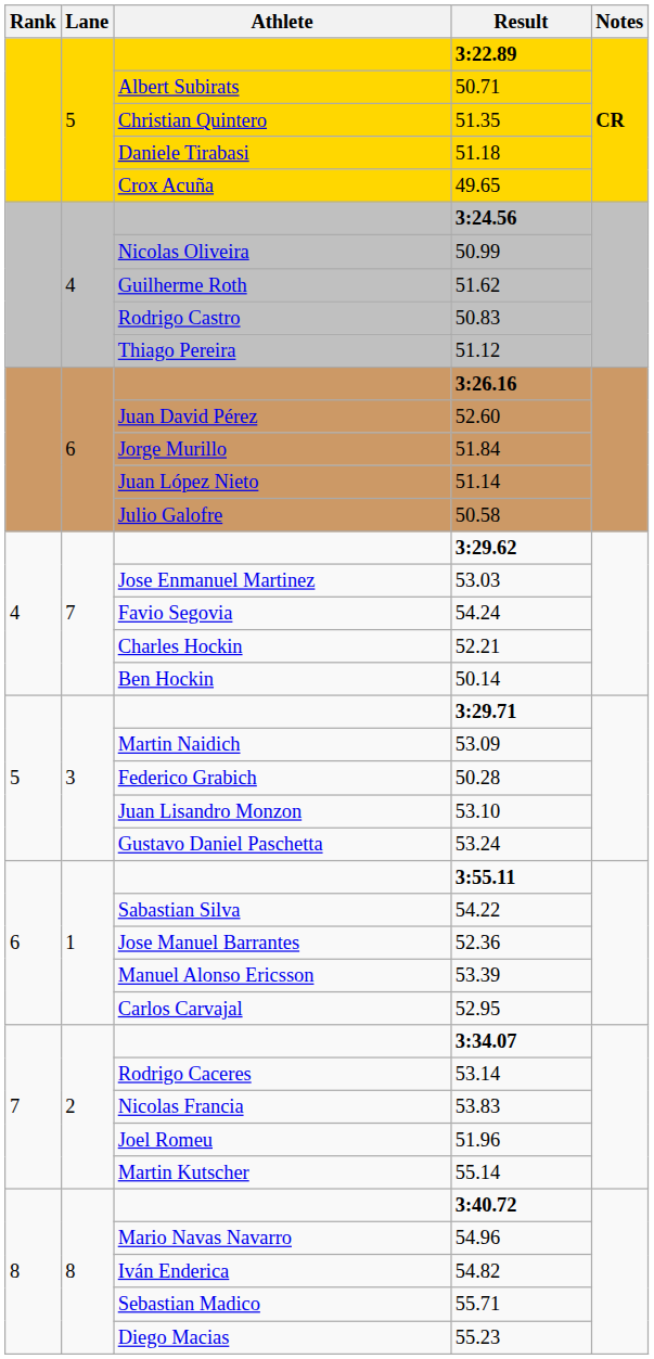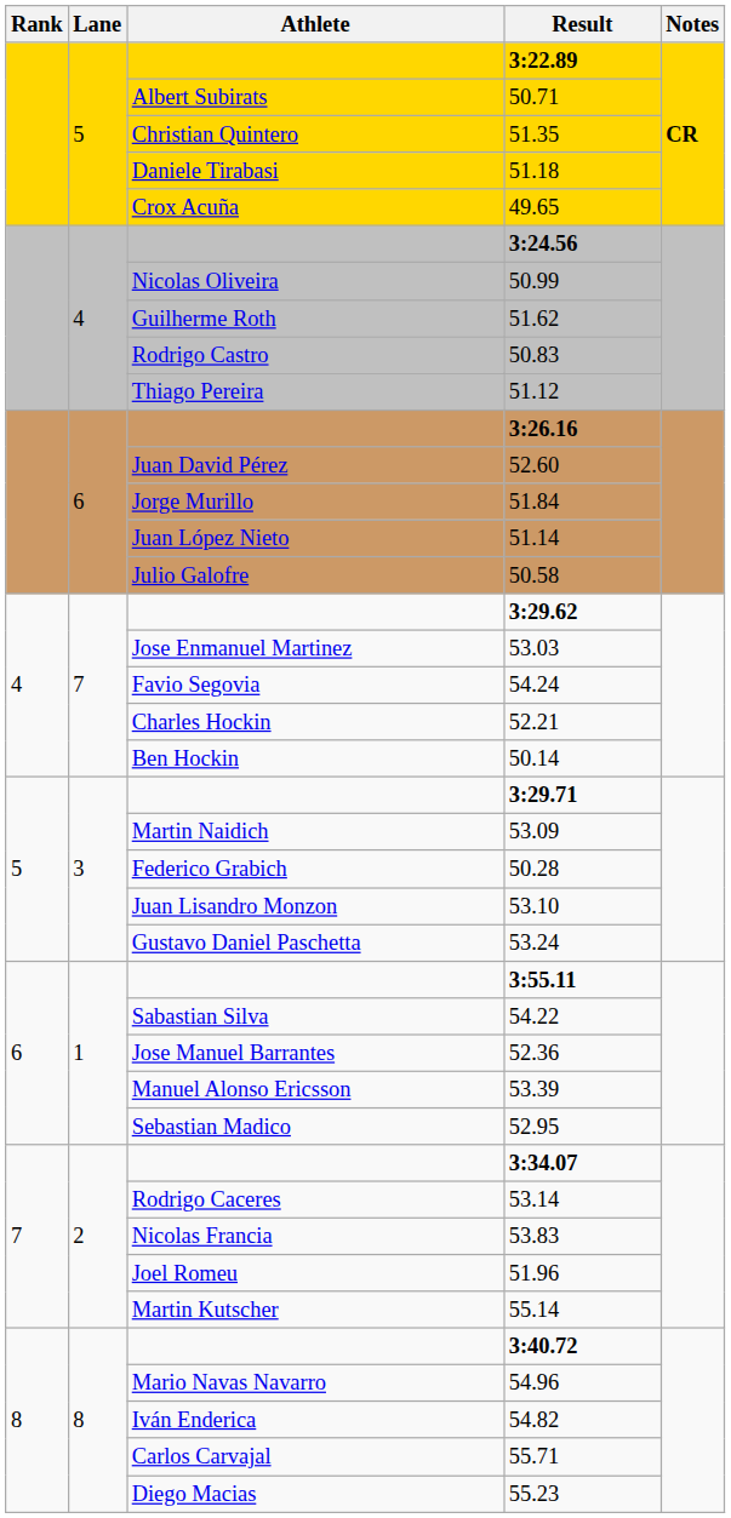 <table class="wikitable" style="font-size:95%" style="width:35em;" style="text-align:center">
 <tr>
 <th>Rank</th>
 <th>Lane</th>
 <th width=250>Athlete</th>
 <th width=100>Result</th>
 <th>Notes</th>
 </tr>
 <tr bgcolor=gold>
 <td rowspan=5></td>
 <td rowspan=5>5</td>
 <td align=left></td>
 <td><strong>3:22.89</strong></td>
 <td rowspan=5><strong>CR</strong></td>
 </tr>
 <tr bgcolor=gold>
 <td align=left><a href='#'>Albert Subirats</a></td>
 <td>50.71</td>
 </tr>
 <tr bgcolor=gold>
 <td align=left><a href='#'>Christian Quintero</a></td>
 <td>51.35</td>
 </tr>
 <tr bgcolor=gold>
 <td align=left><a href='#'>Daniele Tirabasi</a></td>
 <td>51.18</td>
 </tr>
 <tr bgcolor=gold>
 <td align=left><a href='#'>Crox Acuña</a></td>
 <td>49.65</td>
 </tr>
 <tr bgcolor=silver>
 <td rowspan=5></td>
 <td rowspan=5>4</td>
 <td align=left></td>
 <td><strong>3:24.56</strong></td>
 <td rowspan=5></td>
 </tr>
 <tr bgcolor=silver>
 <td align=left><a href='#'>Nicolas Oliveira</a></td>
 <td>50.99</td>
 </tr>
 <tr bgcolor=silver>
 <td align=left><a href='#'>Guilherme Roth</a></td>
 <td>51.62</td>
 </tr>
 <tr bgcolor=silver>
 <td align=left><a href='#'>Rodrigo Castro</a></td>
 <td>50.83</td>
 </tr>
 <tr bgcolor=silver>
 <td align=left><a href='#'>Thiago Pereira</a></td>
 <td>51.12</td>
 </tr>
 <tr bgcolor=cc9966>
 <td rowspan=5></td>
 <td rowspan=5>6</td>
 <td align=left></td>
 <td><strong>3:26.16</strong></td>
 <td rowspan=5></td>
 </tr>
 <tr bgcolor=cc9966>
 <td align=left><a href='#'>Juan David Pérez</a></td>
 <td>52.60</td>
 </tr>
 <tr bgcolor=cc9966>
 <td align=left><a href='#'>Jorge Murillo</a></td>
 <td>51.84</td>
 </tr>
 <tr bgcolor=cc9966>
 <td align=left><a href='#'>Juan López Nieto</a></td>
 <td>51.14</td>
 </tr>
 <tr bgcolor=cc9966>
 <td align=left><a href='#'>Julio Galofre</a></td>
 <td>50.58</td>
 </tr>
 <tr>
 <td rowspan=5>4</td>
 <td rowspan=5>7</td>
 <td align=left></td>
 <td><strong>3:29.62</strong></td>
 <td rowspan=5></td>
 </tr>
 <tr>
 <td align=left><a href='#'>Jose Enmanuel Martinez</a></td>
 <td>53.03</td>
 </tr>
 <tr>
 <td align=left><a href='#'>Favio Segovia</a></td>
 <td>54.24</td>
 </tr>
 <tr>
 <td align=left><a href='#'>Charles Hockin</a></td>
 <td>52.21</td>
 </tr>
 <tr>
 <td align=left><a href='#'>Ben Hockin</a></td>
 <td>50.14</td>
 </tr>
 <tr>
 <td rowspan=5>5</td>
 <td rowspan=5>3</td>
 <td align=left></td>
 <td><strong>3:29.71</strong></td>
 <td rowspan=5></td>
 </tr>
 <tr>
 <td align=left><a href='#'>Martin Naidich</a></td>
 <td>53.09</td>
 </tr>
 <tr>
 <td align=left><a href='#'>Federico Grabich</a></td>
 <td>50.28</td>
 </tr>
 <tr>
 <td align=left><a href='#'>Juan Lisandro Monzon</a></td>
 <td>53.10</td>
 </tr>
 <tr>
 <td align=left><a href='#'>Gustavo Daniel Paschetta</a></td>
 <td>53.24</td>
 </tr>
 <tr>
 <td rowspan=5>6</td>
 <td rowspan=5>1</td>
 <td align=left></td>
 <td><strong>3:55.11</strong></td>
 <td rowspan=5></td>
 </tr>
 <tr>
 <td align=left><a href='#'>Sabastian Silva</a></td>
 <td>54.22</td>
 </tr>
 <tr>
 <td align=left><a href='#'>Jose Manuel Barrantes</a></td>
 <td>52.36</td>
 </tr>
 <tr>
 <td align=left><a href='#'>Manuel Alonso Ericsson</a></td>
 <td>53.39</td>
 </tr>
 <tr>
-<td align=left><a href='#'>Carlos Carvajal</a></td>
+<td align=left><a href='#'>Sebastian Madico</a></td>
 <td>52.95</td>
 </tr>
 <tr>
 <td rowspan=5>7</td>
 <td rowspan=5>2</td>
 <td align=left></td>
 <td><strong>3:34.07</strong></td>
 <td rowspan=5></td>
 </tr>
 <tr>
 <td align=left><a href='#'>Rodrigo Caceres</a></td>
 <td>53.14</td>
 </tr>
 <tr>
 <td align=left><a href='#'>Nicolas Francia</a></td>
 <td>53.83</td>
 </tr>
 <tr>
 <td align=left><a href='#'>Joel Romeu</a></td>
 <td>51.96</td>
 </tr>
 <tr>
 <td align=left><a href='#'>Martin Kutscher</a></td>
 <td>55.14</td>
 </tr>
 <tr>
 <td rowspan=5>8</td>
 <td rowspan=5>8</td>
 <td align=left></td>
 <td><strong>3:40.72</strong></td>
 <td rowspan=5></td>
 </tr>
 <tr>
 <td align=left><a href='#'>Mario Navas Navarro</a></td>
 <td>54.96</td>
 </tr>
 <tr>
 <td align=left><a href='#'>Iván Enderica</a></td>
 <td>54.82</td>
 </tr>
 <tr>
-<td align=left><a href='#'>Sebastian Madico</a></td>
+<td align=left><a href='#'>Carlos Carvajal</a></td>
 <td>55.71</td>
 </tr>
 <tr>
 <td align=left><a href='#'>Diego Macias</a></td>
 <td>55.23</td>
 </tr>
 <tr>
 </tr>
 </table>
